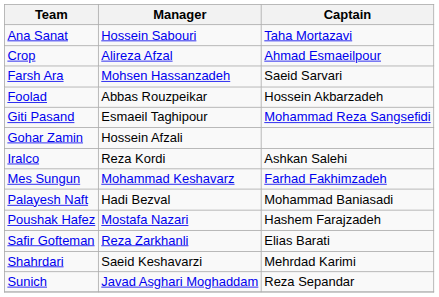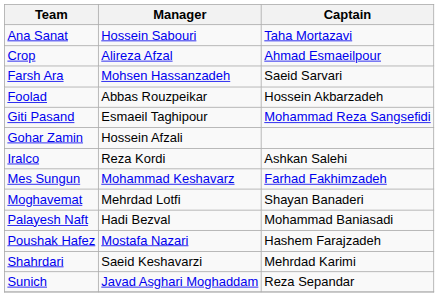 <table class="wikitable sortable">
 <tr>
 <th>Team</th>
 <th>Manager</th>
 <th>Captain</th>
 </tr>
 <tr>
 <td><a href='#'>Ana Sanat</a></td>
 <td> <a href='#'>Hossein Sabouri</a></td>
 <td> <a href='#'>Taha Mortazavi</a></td>
 </tr>
 <tr>
 <td><a href='#'>Crop</a></td>
 <td> <a href='#'>Alireza Afzal</a></td>
 <td> <a href='#'>Ahmad Esmaeilpour</a></td>
 </tr>
 <tr>
 <td><a href='#'>Farsh Ara</a></td>
 <td> <a href='#'>Mohsen Hassanzadeh</a></td>
 <td> Saeid Sarvari</td>
 </tr>
 <tr>
 <td><a href='#'>Foolad</a></td>
 <td> Abbas Rouzpeikar</td>
 <td> Hossein Akbarzadeh</td>
 </tr>
 <tr>
 <td><a href='#'>Giti Pasand</a></td>
 <td> Esmaeil Taghipour</td>
 <td> <a href='#'>Mohammad Reza Sangsefidi</a></td>
 </tr>
 <tr>
 <td><a href='#'>Gohar Zamin</a></td>
 <td> Hossein Afzali</td>
 <td></td>
 </tr>
 <tr>
 <td><a href='#'>Iralco</a></td>
 <td> Reza Kordi</td>
 <td> Ashkan Salehi</td>
 </tr>
 <tr>
 <td><a href='#'>Mes Sungun</a></td>
 <td> <a href='#'>Mohammad Keshavarz</a></td>
 <td> <a href='#'>Farhad Fakhimzadeh</a></td>
 </tr>
 <tr>
+<td><a href='#'>Moghavemat</a></td>
+<td> Mehrdad Lotfi</td>
+<td> Shayan Banaderi</td>
+</tr>
+<tr>
 <td><a href='#'>Palayesh Naft</a></td>
 <td> Hadi Bezval</td>
 <td> Mohammad Baniasadi</td>
 </tr>
 <tr>
 <td><a href='#'>Poushak Hafez</a></td>
 <td> <a href='#'>Mostafa Nazari</a></td>
 <td> Hashem Farajzadeh</td>
-</tr>
-<tr>
-<td><a href='#'>Safir Gofteman</a></td>
-<td> <a href='#'>Reza Zarkhanli</a></td>
-<td> Elias Barati</td>
 </tr>
 <tr>
 <td><a href='#'>Shahrdari</a></td>
 <td> Saeid Keshavarzi</td>
 <td> Mehrdad Karimi</td>
 </tr>
 <tr>
 <td><a href='#'>Sunich</a></td>
 <td> <a href='#'>Javad Asghari Moghaddam</a></td>
 <td> Reza Sepandar</td>
 </tr>
 <tr>
 </tr>
 </table>
